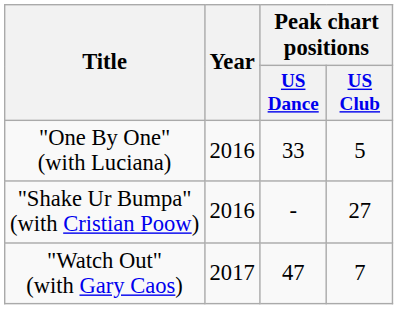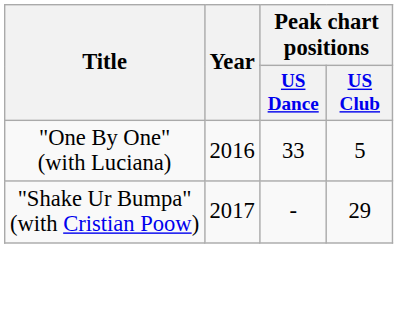 <table class="wikitable plainrowheaders" style="text-align:center;">
 <tr>
 <th rowspan="2" scope="col">Title</th>
 <th rowspan="2" scope="col">Year</th>
 <th colspan="2" scope="col">Peak chart positions</th>
 </tr>
 <tr>
 <th scope="col" style="width:3em;font-size:85%;"><a href='#'>US</a><br><a href='#'>Dance</a><br></th>
 <th scope="col" style="width:3em;font-size:85%;"><a href='#'>US</a><br><a href='#'>Club</a><br></th>
 </tr>
 <tr>
 <td scope="row">"One By One"<br><span>(with Luciana)</span></td>
 <td>2016</td>
 <td>33</td>
 <td>5</td>
 </tr>
 <tr>
 <td scope="row">"Shake Ur Bumpa"<br><span>(with <a href='#'>Cristian Poow</a>)</span></td>
-<td>2016</td>
+<td>2017</td>
 <td>-</td>
-<td>27</td>
-</tr>
-<tr>
-<td>"Watch Out"<br><span>(with <a href='#'>Gary Caos</a>)</span></td>
-<td>2017</td>
-<td>47</td>
-<td>7</td>
+<td>29</td>
 </tr>
 </table>
